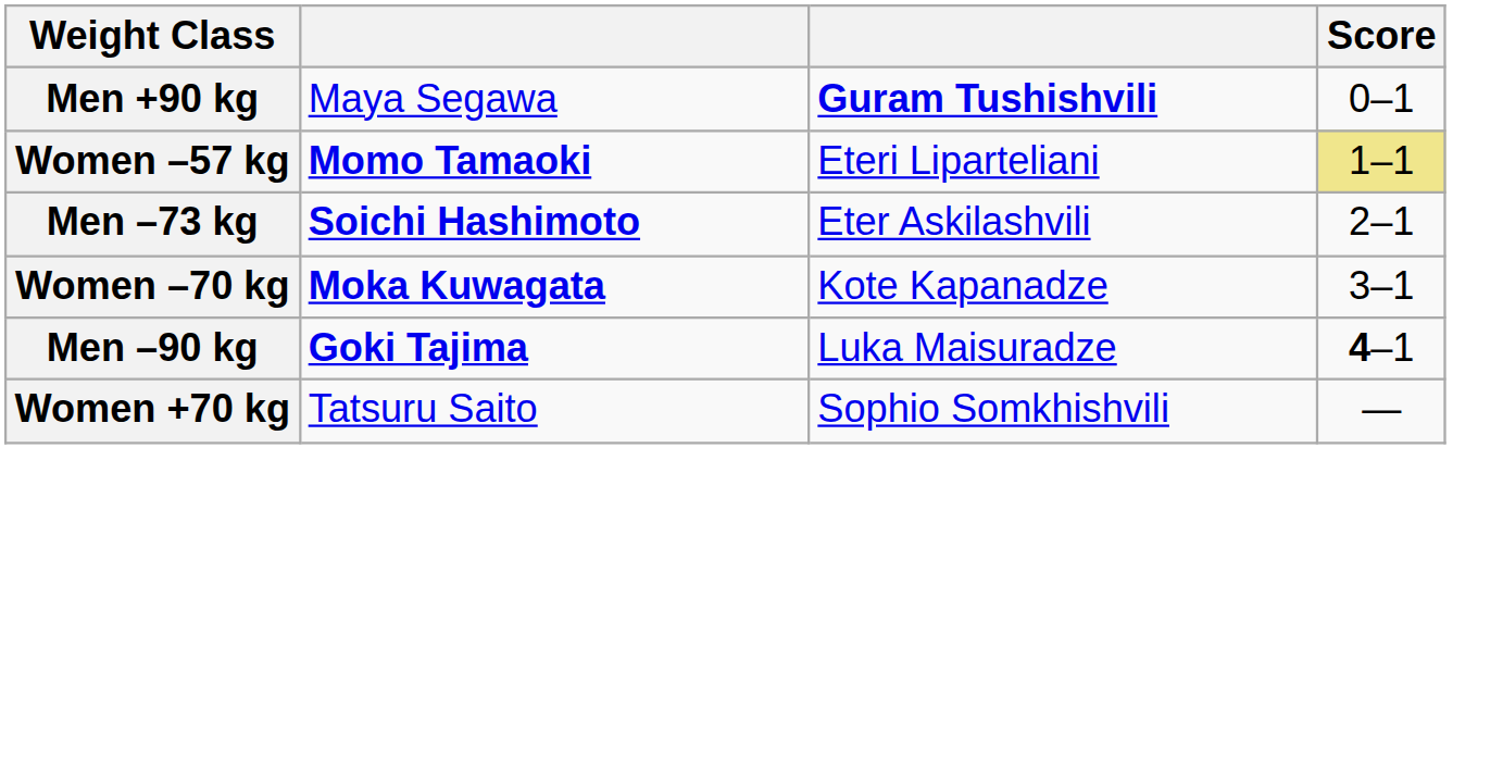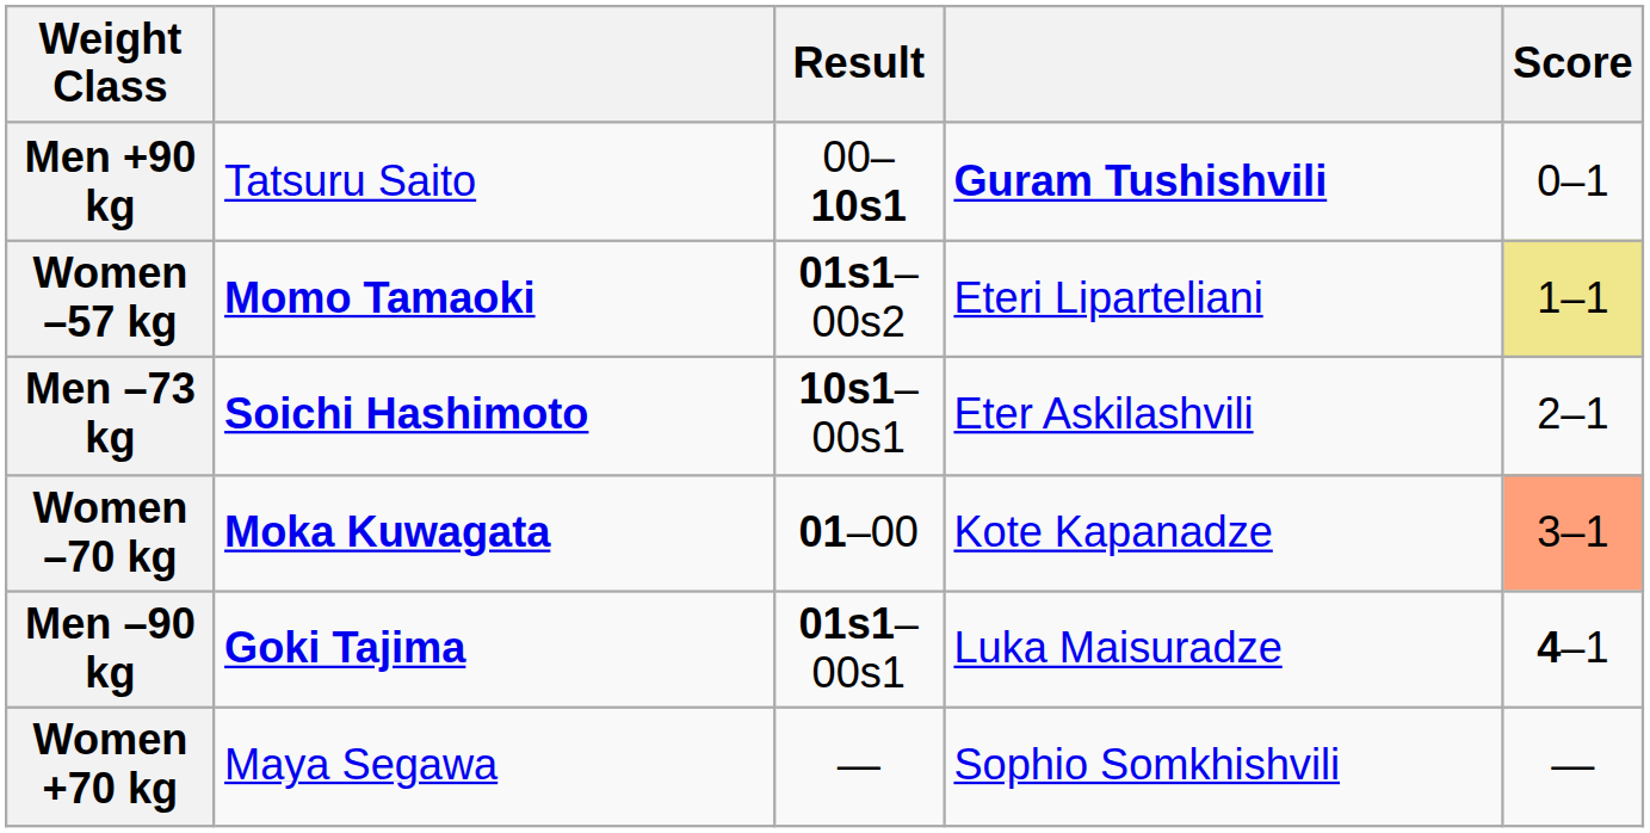 <table class="wikitable">
 <tr>
 <th>Weight Class</th>
 <th style="width: 200px;"></th>
+<th>Result</th>
 <th style="width: 200px;"></th>
 <th>Score</th>
 </tr>
 <tr>
 <th>Men +90 kg</th>
-<td><a href='#'>Maya Segawa</a></td>
+<td><a href='#'>Tatsuru Saito</a></td>
+<td align=center>00–<strong>10s1</strong></td>
 <td><strong><a href='#'>Guram Tushishvili</a></strong></td>
 <td align=center>0–1</td>
 </tr>
 <tr>
 <th>Women –57 kg</th>
 <td><strong><a href='#'>Momo Tamaoki</a></strong></td>
+<td align=center><strong>01s1</strong>–00s2</td>
 <td><a href='#'>Eteri Liparteliani</a></td>
 <td align=center style="background: khaki;">1–1</td>
 </tr>
 <tr>
 <th>Men –73 kg</th>
 <td><strong><a href='#'>Soichi Hashimoto</a></strong></td>
+<td align=center><strong>10s1</strong>–00s1</td>
 <td><a href='#'>Eter Askilashvili</a></td>
 <td align=center>2–1</td>
 </tr>
 <tr>
 <th>Women –70 kg</th>
 <td><strong><a href='#'>Moka Kuwagata</a></strong></td>
+<td align=center><strong>01</strong>–00</td>
 <td><a href='#'>Kote Kapanadze</a></td>
-<td align=center>3–1</td>
+<td align=center style="background: lightsalmon;">3–1</td>
 </tr>
 <tr>
 <th>Men –90 kg</th>
 <td><strong><a href='#'>Goki Tajima</a></strong></td>
+<td align=center><strong>01s1</strong>–00s1</td>
 <td><a href='#'>Luka Maisuradze</a></td>
 <td align=center><strong>4</strong>–1</td>
 </tr>
 <tr>
 <th>Women +70 kg</th>
-<td><a href='#'>Tatsuru Saito</a></td>
+<td><a href='#'>Maya Segawa</a></td>
+<td align=center>—</td>
 <td><a href='#'>Sophio Somkhishvili</a></td>
 <td align=center>—</td>
 </tr>
 </table>
